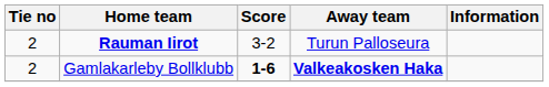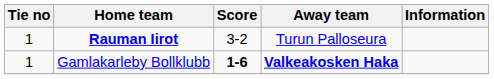 <table class="wikitable" style="text-align:center">
 <tr>
 <th style= width="40px">Tie no</th>
 <th style= width="150px">Home team</th>
 <th style= width="60px">Score</th>
 <th style= width="150px">Away team</th>
 <th style= width="30px">Information</th>
 </tr>
 <tr>
-<td>2</td>
+<td>1</td>
 <td><strong><a href='#'>Rauman Iirot</a></strong></td>
 <td>3-2</td>
 <td><a href='#'>Turun Palloseura</a></td>
 <td></td>
 </tr>
 <tr>
-<td>2</td>
+<td>1</td>
 <td><a href='#'>Gamlakarleby Bollklubb</a></td>
 <td><strong>1-6</strong></td>
 <td><strong><a href='#'>Valkeakosken Haka</a></strong></td>
 <td></td>
 </tr>
 <tr>
 </tr>
 </table>
